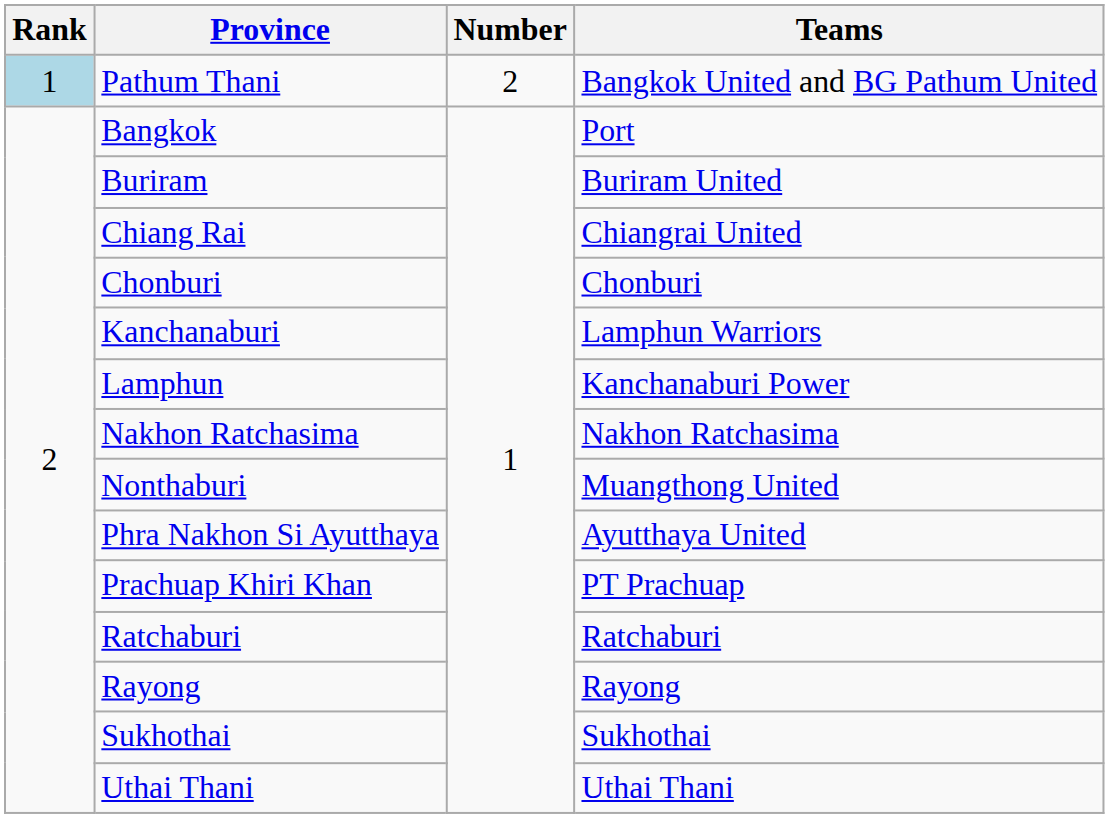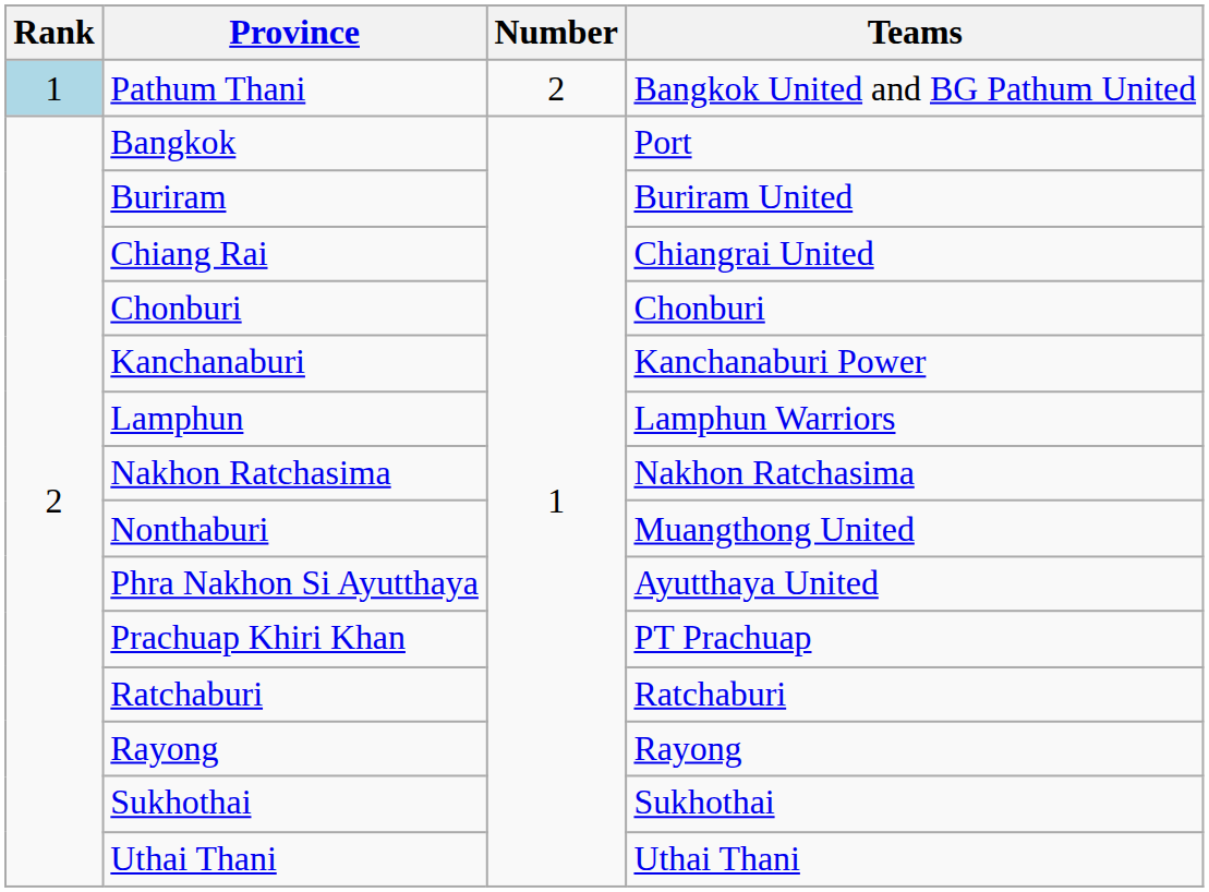 <table class="wikitable">
 <tr>
 <th>Rank</th>
 <th><a href='#'>Province</a></th>
 <th>Number</th>
 <th>Teams</th>
 </tr>
 <tr>
 <td align=center style="background: lightblue;">1</td>
 <td> <a href='#'>Pathum Thani</a></td>
 <td align=center>2</td>
 <td><a href='#'>Bangkok United</a> and <a href='#'>BG Pathum United</a></td>
 </tr>
 <tr>
 <td rowspan="14" align=center>2</td>
 <td> <a href='#'>Bangkok</a></td>
 <td rowspan="14" align=center>1</td>
 <td><a href='#'>Port</a></td>
 </tr>
 <tr>
 <td> <a href='#'>Buriram</a></td>
 <td><a href='#'>Buriram United</a></td>
 </tr>
 <tr>
 <td> <a href='#'>Chiang Rai</a></td>
 <td><a href='#'>Chiangrai United</a></td>
 </tr>
 <tr>
 <td> <a href='#'>Chonburi</a></td>
 <td><a href='#'>Chonburi</a></td>
 </tr>
 <tr>
 <td> <a href='#'>Kanchanaburi</a></td>
-<td><a href='#'>Lamphun Warriors</a></td>
+<td><a href='#'>Kanchanaburi Power</a></td>
 </tr>
 <tr>
 <td> <a href='#'>Lamphun</a></td>
-<td><a href='#'>Kanchanaburi Power</a></td>
+<td><a href='#'>Lamphun Warriors</a></td>
 </tr>
 <tr>
 <td> <a href='#'>Nakhon Ratchasima</a></td>
 <td><a href='#'>Nakhon Ratchasima</a></td>
 </tr>
 <tr>
 <td> <a href='#'>Nonthaburi</a></td>
 <td><a href='#'>Muangthong United</a></td>
 </tr>
 <tr>
 <td> <a href='#'>Phra Nakhon Si Ayutthaya</a></td>
 <td><a href='#'>Ayutthaya United</a></td>
 </tr>
 <tr>
 <td> <a href='#'>Prachuap Khiri Khan</a></td>
 <td><a href='#'>PT Prachuap</a></td>
 </tr>
 <tr>
 <td> <a href='#'>Ratchaburi</a></td>
 <td><a href='#'>Ratchaburi</a></td>
 </tr>
 <tr>
 <td> <a href='#'>Rayong</a></td>
 <td><a href='#'>Rayong</a></td>
 </tr>
 <tr>
 <td> <a href='#'>Sukhothai</a></td>
 <td><a href='#'>Sukhothai</a></td>
 </tr>
 <tr>
 <td> <a href='#'>Uthai Thani</a></td>
 <td><a href='#'>Uthai Thani</a></td>
 </tr>
 </table>
